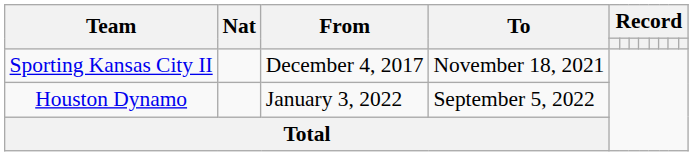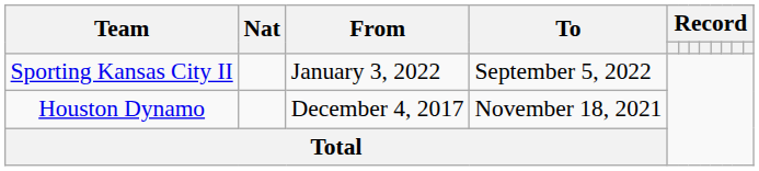 <table class="wikitable" style="text-align: center">
 <tr>
 <th rowspan="2">Team</th>
 <th rowspan="2">Nat</th>
 <th rowspan="2">From</th>
 <th rowspan="2">To</th>
 <th colspan="8">Record</th>
 </tr>
 <tr>
 <th></th>
 <th></th>
 <th></th>
 <th></th>
 <th></th>
 <th></th>
 <th></th>
 <th></th>
 </tr>
 <tr>
 <td align=left><a href='#'>Sporting Kansas City II</a></td>
 <td></td>
-<td align=left>December 4, 2017</td>
-<td align=left>November 18, 2021<br></td>
+<td align=left>January 3, 2022</td>
+<td align=left>September 5, 2022<br></td>
 </tr>
 <tr>
 <td><a href='#'>Houston Dynamo</a></td>
 <td></td>
-<td align=left>January 3, 2022</td>
-<td align=left>September 5, 2022<br></td>
+<td align=left>December 4, 2017</td>
+<td align=left>November 18, 2021<br></td>
 </tr>
 <tr>
 <th colspan="4">Total<br></th>
 </tr>
 </table>
